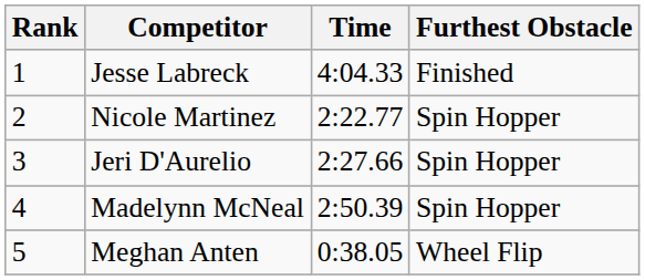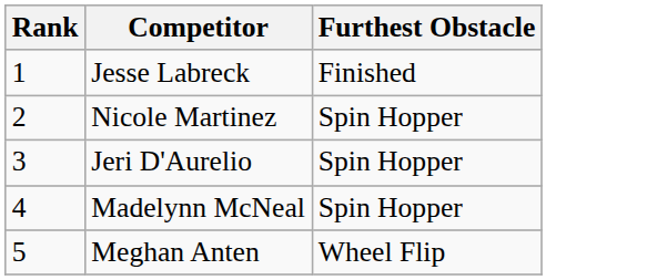 <table class="wikitable sortable mw-collapsible">
 <tr>
 <th>Rank</th>
 <th>Competitor</th>
-<th>Time</th>
 <th>Furthest Obstacle</th>
 </tr>
 <tr>
 <td>1</td>
 <td>Jesse Labreck</td>
-<td>4:04.33</td>
 <td>Finished</td>
 </tr>
 <tr>
 <td>2</td>
 <td>Nicole Martinez</td>
-<td>2:22.77</td>
 <td>Spin Hopper</td>
 </tr>
 <tr>
 <td>3</td>
 <td>Jeri D'Aurelio</td>
-<td>2:27.66</td>
 <td>Spin Hopper</td>
 </tr>
 <tr>
 <td>4</td>
 <td>Madelynn McNeal</td>
-<td>2:50.39</td>
 <td>Spin Hopper</td>
 </tr>
 <tr>
 <td>5</td>
 <td>Meghan Anten</td>
-<td>0:38.05</td>
 <td>Wheel Flip</td>
 </tr>
 </table>
